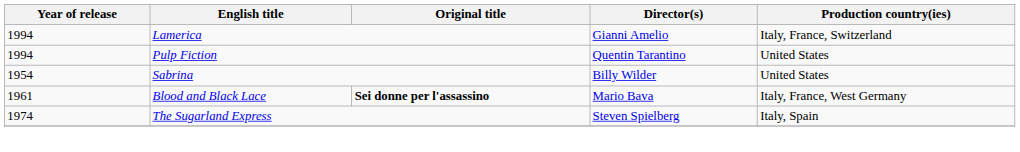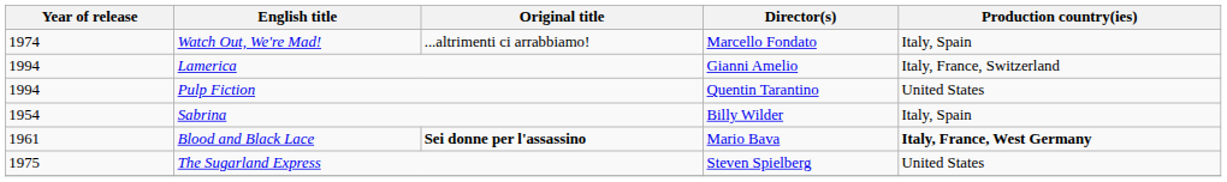 <table class="sortable wikitable" style="width:100%; margin-bottom:4px" cellpadding="5">
 <tr>
 <th scope="col">Year of release</th>
 <th scope="col">English title</th>
 <th scope="col">Original title</th>
 <th scope="col">Director(s)</th>
 <th scope="col">Production country(ies)</th>
+</tr>
+<tr>
+<td>1974</td>
+<td><em><a href='#'>Watch Out, We're Mad!</a></em></td>
+<td>...altrimenti ci arrabbiamo!</td>
+<td><a href='#'>Marcello Fondato</a></td>
+<td>Italy, Spain</td>
 </tr>
 <tr>
 <td>1994</td>
 <td colspan=2><em><a href='#'>Lamerica</a></em></td>
 <td><a href='#'>Gianni Amelio</a></td>
 <td>Italy, France, Switzerland</td>
 </tr>
 <tr>
 <td>1994</td>
 <td colspan=2><em><a href='#'>Pulp Fiction</a></em></td>
 <td><a href='#'>Quentin Tarantino</a></td>
 <td>United States</td>
 </tr>
 <tr>
 <td>1954</td>
 <td colspan=2><em><a href='#'>Sabrina</a></em></td>
 <td><a href='#'>Billy Wilder</a></td>
-<td>United States</td>
+<td>Italy, Spain</td>
 </tr>
 <tr>
 <td>1961</td>
 <td><em><a href='#'>Blood and Black Lace</a></em></td>
 <td><strong>Sei donne per l'assassino</strong></td>
 <td><a href='#'>Mario Bava</a></td>
-<td>Italy, France, West Germany</td>
+<td><strong>Italy, France, West Germany</strong></td>
 </tr>
 <tr>
-<td>1974</td>
+<td>1975</td>
 <td colspan=2><em><a href='#'>The Sugarland Express</a></em></td>
 <td><a href='#'>Steven Spielberg</a></td>
-<td>Italy, Spain</td>
+<td>United States</td>
 </tr>
 <tr>
 </tr>
 </table>
